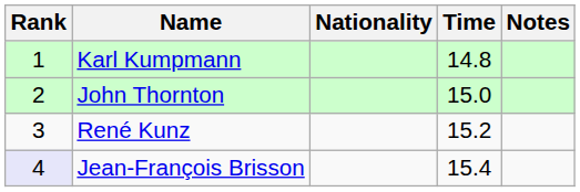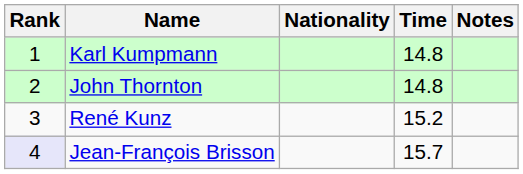 <table class="wikitable sortable" style="text-align:center">
 <tr>
 <th>Rank</th>
 <th>Name</th>
 <th>Nationality</th>
 <th>Time</th>
 <th>Notes</th>
 </tr>
 <tr bgcolor=ccffcc>
 <td>1</td>
 <td align=left><a href='#'>Karl Kumpmann</a></td>
 <td align=left></td>
 <td>14.8</td>
 <td></td>
 </tr>
 <tr bgcolor=ccffcc>
 <td>2</td>
 <td align=left><a href='#'>John Thornton</a></td>
 <td align=left></td>
-<td>15.0</td>
+<td>14.8</td>
 <td></td>
 </tr>
 <tr>
 <td>3</td>
 <td align=left><a href='#'>René Kunz</a></td>
 <td align=left></td>
 <td>15.2</td>
 <td></td>
 </tr>
 <tr>
 <td style="background: lavender;">4</td>
 <td align=left><a href='#'>Jean-François Brisson</a></td>
 <td align=left></td>
-<td>15.4</td>
+<td>15.7</td>
 <td></td>
 </tr>
 </table>
